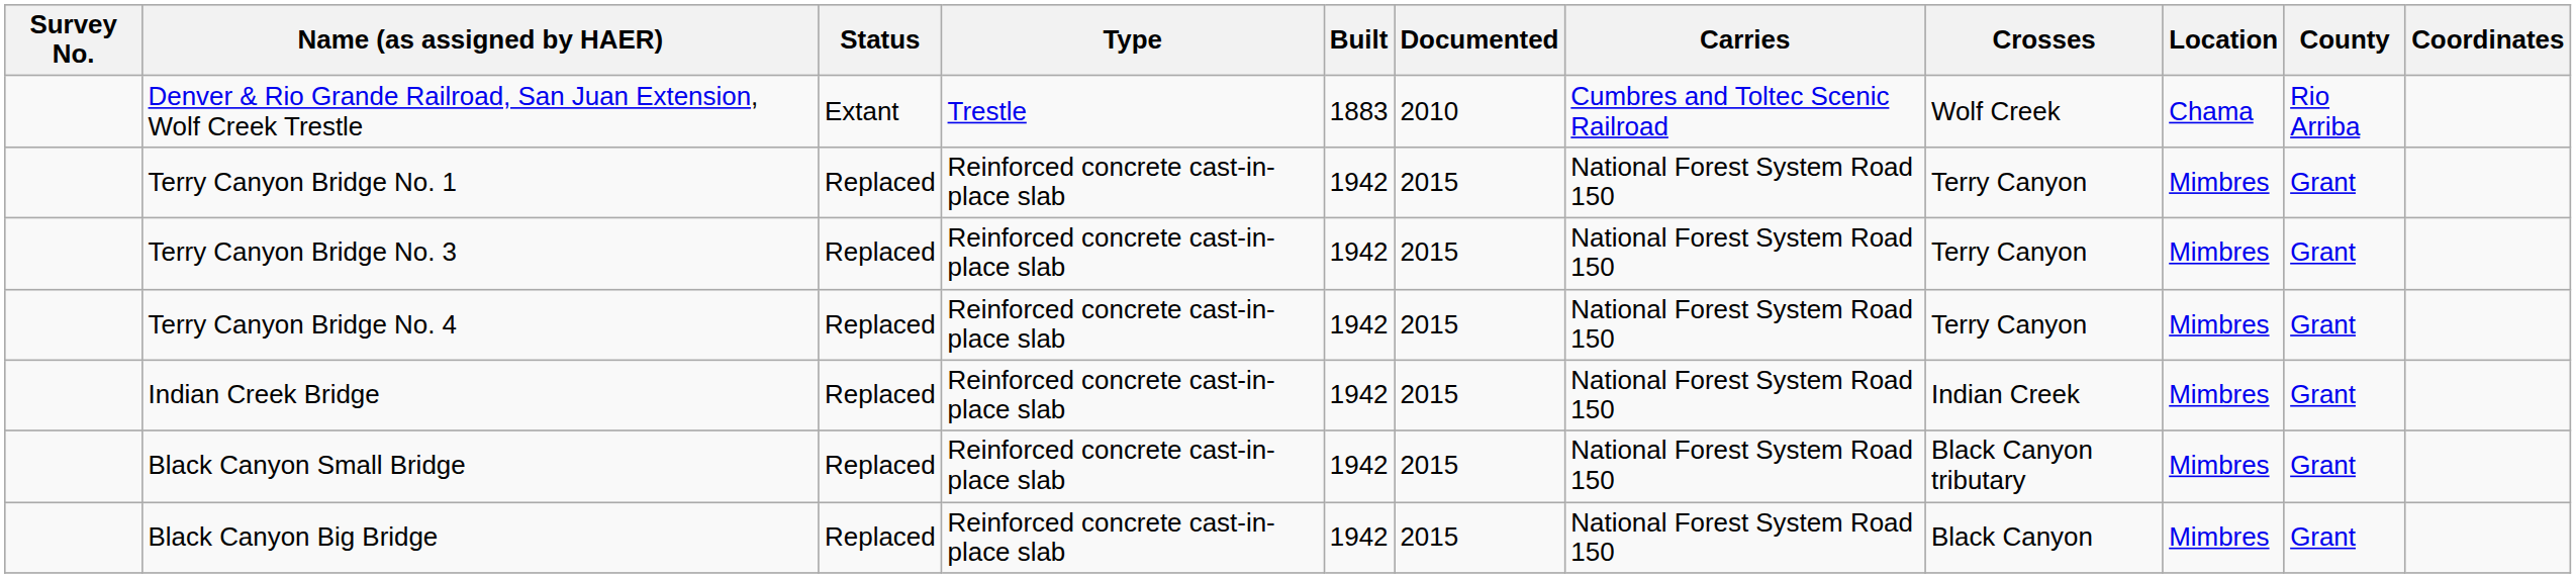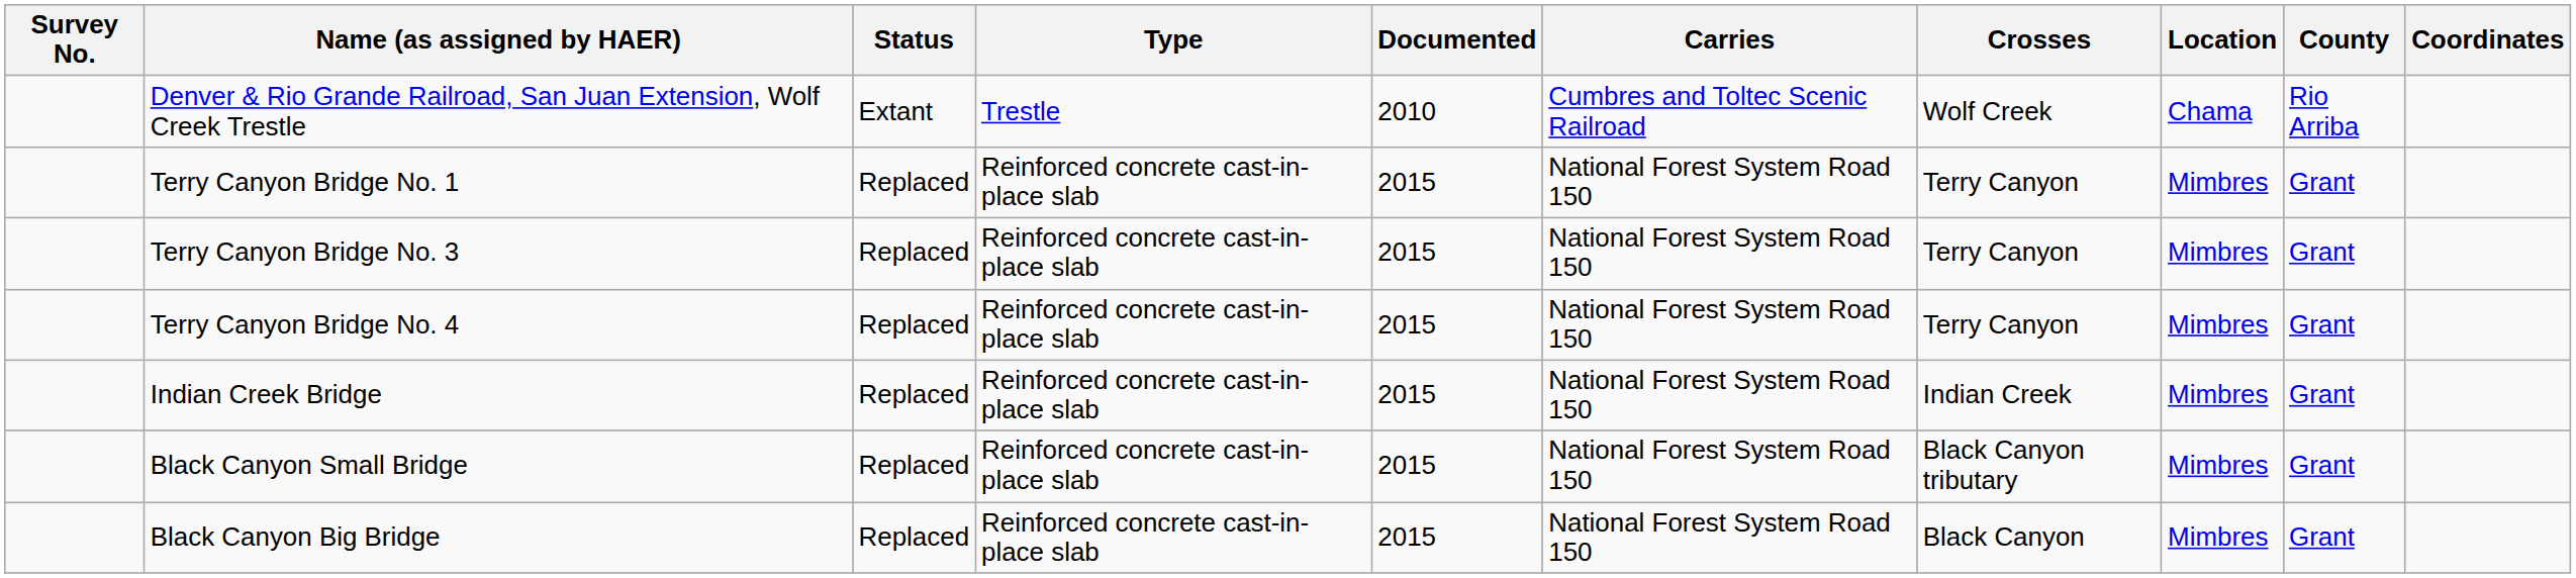 <table class="wikitable sortable">
 <tr>
 <th>Survey No.</th>
 <th>Name (as assigned by HAER)</th>
 <th>Status</th>
 <th>Type</th>
-<th>Built</th>
 <th>Documented</th>
 <th>Carries</th>
 <th>Crosses</th>
 <th>Location</th>
 <th>County</th>
 <th>Coordinates</th>
 </tr>
 <tr>
 <td></td>
 <td><a href='#'>Denver & Rio Grande Railroad, San Juan Extension</a>, Wolf Creek Trestle</td>
 <td>Extant</td>
 <td><a href='#'>Trestle</a></td>
-<td>1883</td>
 <td>2010</td>
 <td><a href='#'>Cumbres and Toltec Scenic Railroad</a></td>
 <td>Wolf Creek</td>
 <td><a href='#'>Chama</a></td>
 <td><a href='#'>Rio Arriba</a></td>
 <td></td>
 </tr>
 <tr>
 <td></td>
 <td>Terry Canyon Bridge No. 1</td>
 <td>Replaced</td>
 <td>Reinforced concrete cast-in-place slab</td>
-<td>1942</td>
 <td>2015</td>
 <td>National Forest System Road 150</td>
 <td>Terry Canyon</td>
 <td><a href='#'>Mimbres</a></td>
 <td><a href='#'>Grant</a></td>
 <td></td>
 </tr>
 <tr>
 <td></td>
 <td>Terry Canyon Bridge No. 3</td>
 <td>Replaced</td>
 <td>Reinforced concrete cast-in-place slab</td>
-<td>1942</td>
 <td>2015</td>
 <td>National Forest System Road 150</td>
 <td>Terry Canyon</td>
 <td><a href='#'>Mimbres</a></td>
 <td><a href='#'>Grant</a></td>
 <td></td>
 </tr>
 <tr>
 <td></td>
 <td>Terry Canyon Bridge No. 4</td>
 <td>Replaced</td>
 <td>Reinforced concrete cast-in-place slab</td>
-<td>1942</td>
 <td>2015</td>
 <td>National Forest System Road 150</td>
 <td>Terry Canyon</td>
 <td><a href='#'>Mimbres</a></td>
 <td><a href='#'>Grant</a></td>
 <td></td>
 </tr>
 <tr>
 <td></td>
 <td>Indian Creek Bridge</td>
 <td>Replaced</td>
 <td>Reinforced concrete cast-in-place slab</td>
-<td>1942</td>
 <td>2015</td>
 <td>National Forest System Road 150</td>
 <td>Indian Creek</td>
 <td><a href='#'>Mimbres</a></td>
 <td><a href='#'>Grant</a></td>
 <td></td>
 </tr>
 <tr>
 <td></td>
 <td>Black Canyon Small Bridge</td>
 <td>Replaced</td>
 <td>Reinforced concrete cast-in-place slab</td>
-<td>1942</td>
 <td>2015</td>
 <td>National Forest System Road 150</td>
 <td>Black Canyon tributary</td>
 <td><a href='#'>Mimbres</a></td>
 <td><a href='#'>Grant</a></td>
 <td></td>
 </tr>
 <tr>
 <td></td>
 <td>Black Canyon Big Bridge</td>
 <td>Replaced</td>
 <td>Reinforced concrete cast-in-place slab</td>
-<td>1942</td>
 <td>2015</td>
 <td>National Forest System Road 150</td>
 <td>Black Canyon</td>
 <td><a href='#'>Mimbres</a></td>
 <td><a href='#'>Grant</a></td>
 <td></td>
 </tr>
 </table>
